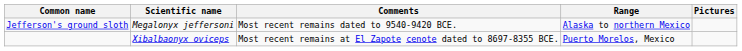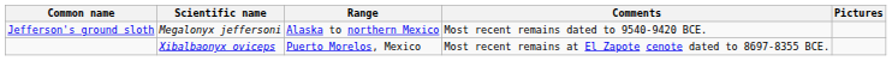 <table class="wikitable">
 <tr>
 <th>Common name</th>
 <th>Scientific name</th>
+<th>Range</th>
 <th class="unsortable">Comments</th>
-<th>Range</th>
 <th>Pictures</th>
 </tr>
 <tr>
 <td><a href='#'>Jefferson's ground sloth</a></td>
 <td><em>Megalonyx jeffersoni</em></td>
+<td><a href='#'>Alaska</a> to <a href='#'>northern Mexico</a></td>
 <td>Most recent remains dated to 9540-9420 BCE.</td>
-<td><a href='#'>Alaska</a> to <a href='#'>northern Mexico</a></td>
 <td></td>
 </tr>
 <tr>
 <td></td>
 <td><em><a href='#'>Xibalbaonyx oviceps</a></em></td>
+<td><a href='#'>Puerto Morelos</a>, Mexico</td>
 <td>Most recent remains at <a href='#'>El Zapote</a> <a href='#'>cenote</a> dated to 8697-8355 BCE.</td>
-<td><a href='#'>Puerto Morelos</a>, Mexico</td>
 <td></td>
 </tr>
 </table>
